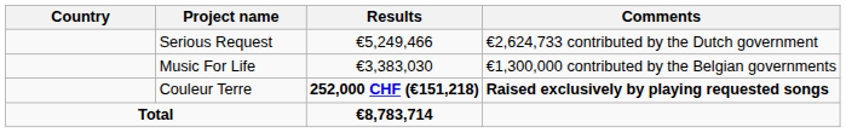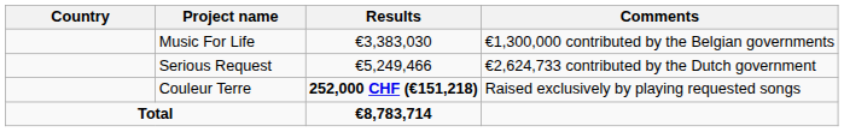 <table class="wikitable">
 <tr>
 <th>Country</th>
 <th>Project name</th>
 <th>Results</th>
 <th>Comments</th>
 </tr>
 <tr>
 <td width=150></td>
+<td width=150>Music For Life</td>
+<td align=center>€3,383,030</td>
+<td>€1,300,000 contributed by the Belgian governments</td>
+</tr>
+<tr>
+<td width=150></td>
 <td width=150>Serious Request</td>
 <td align=center>€5,249,466</td>
 <td>€2,624,733 contributed by the Dutch government</td>
 </tr>
 <tr>
 <td width=150></td>
-<td width=150>Music For Life</td>
-<td align=center>€3,383,030</td>
-<td>€1,300,000 contributed by the Belgian governments</td>
-</tr>
-<tr>
-<td width=150></td>
 <td width=150>Couleur Terre</td>
 <td align=center><strong>252,000 <a href='#'>CHF</a> (€151,218)</strong></td>
-<td><strong>Raised exclusively by playing requested songs</strong></td>
+<td>Raised exclusively by playing requested songs</td>
 </tr>
 <tr>
 <td colspan="2" style="text-align:center;"><strong>Total</strong></td>
 <td align=center><strong>€8,783,714</strong></td>
 <td align=center></td>
 </tr>
 </table>
